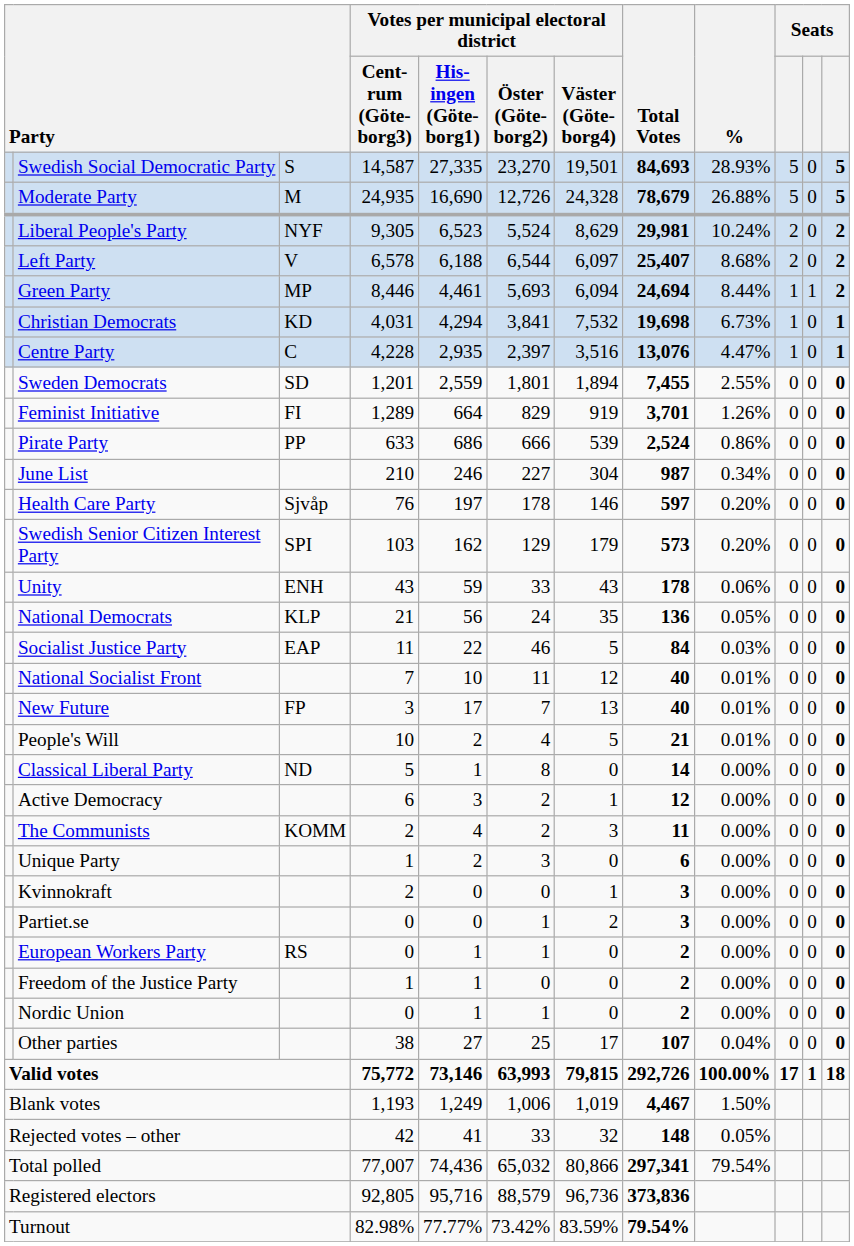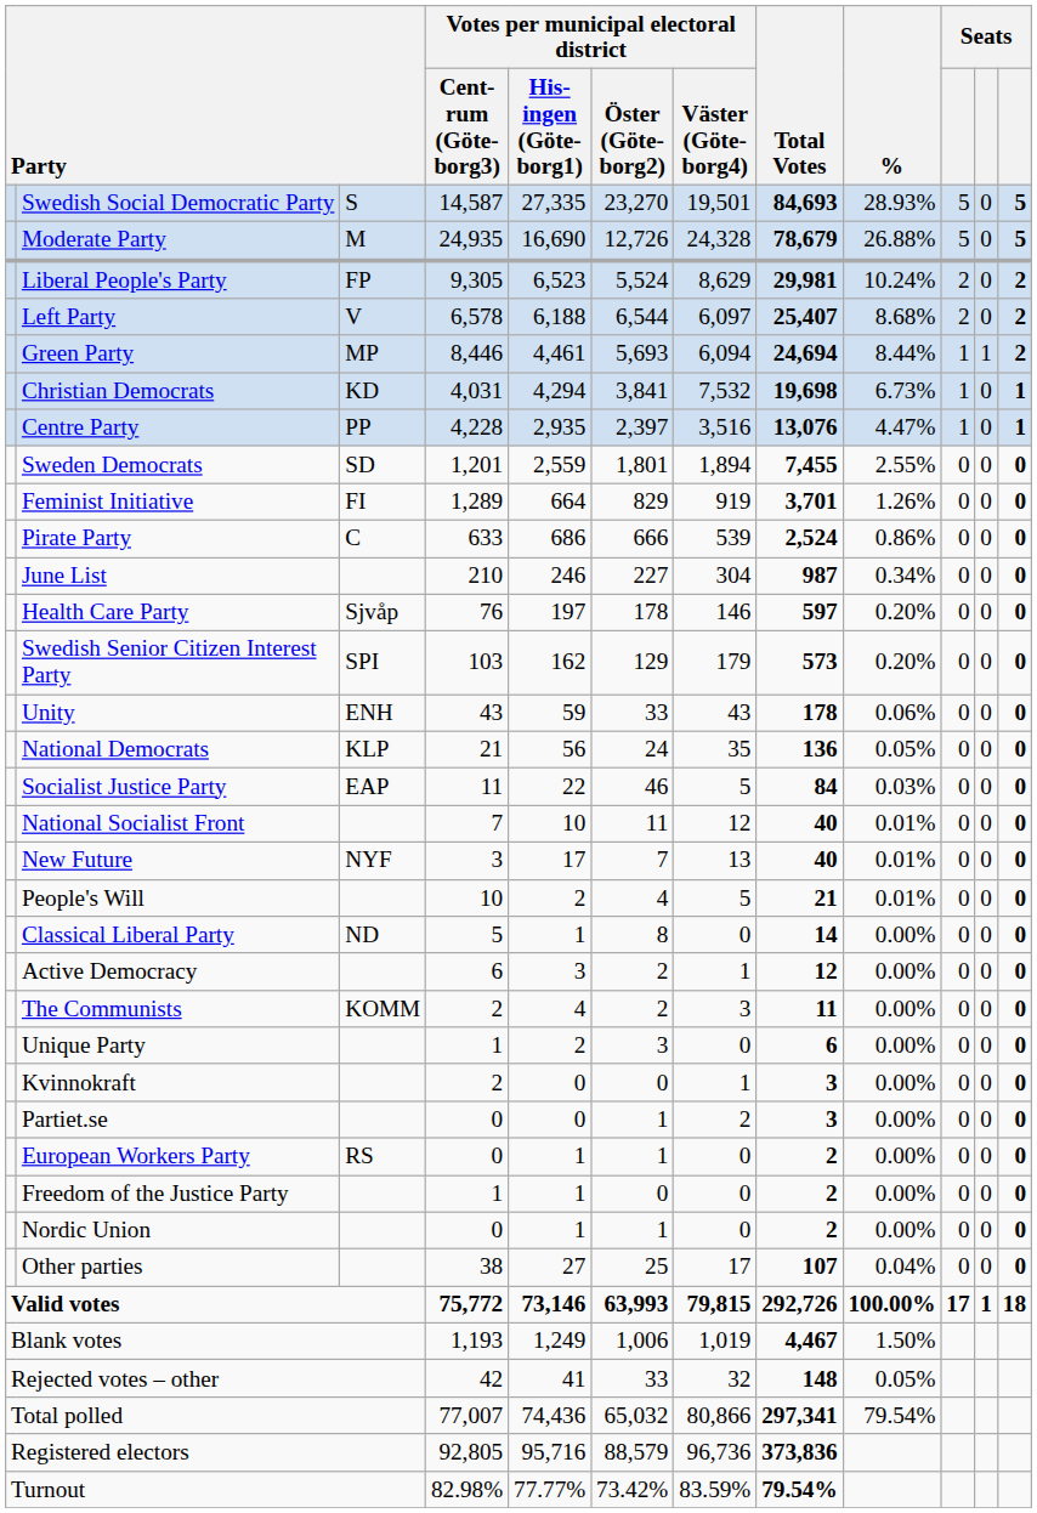 <table class="wikitable" border="1" style="text-align:right;">
 <tr>
 <th style="text-align:left;" valign=bottom rowspan=2 colspan=3>Party</th>
 <th colspan=4>Votes per municipal electoral district</th>
 <th align=center valign=bottom rowspan=2 width="50">Total Votes</th>
 <th align=center valign=bottom rowspan=2 width="50">%</th>
 <th colspan=3>Seats</th>
 </tr>
 <tr>
 <th align=center valign=bottom width="50">Cent- rum (Göte- borg3)</th>
 <th align=center valign=bottom width="50"><a href='#'>His- ingen</a> (Göte- borg1)</th>
 <th align=center valign=bottom width="50">Öster (Göte- borg2)</th>
 <th align=center valign=bottom width="50">Väster (Göte- borg4)</th>
 <th align=center valign=bottom width="20"><small></small></th>
 <th align=center valign=bottom width="20"><small><a href='#'></a></small></th>
 <th align=center valign=bottom width="20"><small></small></th>
 </tr>
 <tr style="background:#CEE0F2;">
 <td></td>
 <td align=left style="white-space: nowrap;"><a href='#'>Swedish Social Democratic Party</a></td>
 <td align=left>S</td>
 <td>14,587</td>
 <td>27,335</td>
 <td>23,270</td>
 <td>19,501</td>
 <td><strong>84,693</strong></td>
 <td>28.93%</td>
 <td>5</td>
 <td>0</td>
 <td><strong>5</strong></td>
 </tr>
 <tr style="background:#CEE0F2;">
 <td></td>
 <td align=left><a href='#'>Moderate Party</a></td>
 <td align=left>M</td>
 <td>24,935</td>
 <td>16,690</td>
 <td>12,726</td>
 <td>24,328</td>
 <td><strong>78,679</strong></td>
 <td>26.88%</td>
 <td>5</td>
 <td>0</td>
 <td><strong>5</strong></td>
 </tr>
 <tr style="background:#CEE0F2; border-top:3px solid darkgray;">
 <td></td>
 <td align=left><a href='#'>Liberal People's Party</a></td>
-<td align=left>NYF</td>
+<td align=left>FP</td>
 <td>9,305</td>
 <td>6,523</td>
 <td>5,524</td>
 <td>8,629</td>
 <td><strong>29,981</strong></td>
 <td>10.24%</td>
 <td>2</td>
 <td>0</td>
 <td><strong>2</strong></td>
 </tr>
 <tr style="background:#CEE0F2;">
 <td></td>
 <td align=left><a href='#'>Left Party</a></td>
 <td align=left>V</td>
 <td>6,578</td>
 <td>6,188</td>
 <td>6,544</td>
 <td>6,097</td>
 <td><strong>25,407</strong></td>
 <td>8.68%</td>
 <td>2</td>
 <td>0</td>
 <td><strong>2</strong></td>
 </tr>
 <tr style="background:#CEE0F2;">
 <td></td>
 <td align=left><a href='#'>Green Party</a></td>
 <td align=left>MP</td>
 <td>8,446</td>
 <td>4,461</td>
 <td>5,693</td>
 <td>6,094</td>
 <td><strong>24,694</strong></td>
 <td>8.44%</td>
 <td>1</td>
 <td>1</td>
 <td><strong>2</strong></td>
 </tr>
 <tr style="background:#CEE0F2;">
 <td></td>
 <td align=left><a href='#'>Christian Democrats</a></td>
 <td align=left>KD</td>
 <td>4,031</td>
 <td>4,294</td>
 <td>3,841</td>
 <td>7,532</td>
 <td><strong>19,698</strong></td>
 <td>6.73%</td>
 <td>1</td>
 <td>0</td>
 <td><strong>1</strong></td>
 </tr>
 <tr style="background:#CEE0F2;">
 <td></td>
 <td align=left><a href='#'>Centre Party</a></td>
-<td align=left>C</td>
+<td align=left>PP</td>
 <td>4,228</td>
 <td>2,935</td>
 <td>2,397</td>
 <td>3,516</td>
 <td><strong>13,076</strong></td>
 <td>4.47%</td>
 <td>1</td>
 <td>0</td>
 <td><strong>1</strong></td>
 </tr>
 <tr>
 <td></td>
 <td align=left><a href='#'>Sweden Democrats</a></td>
 <td align=left>SD</td>
 <td>1,201</td>
 <td>2,559</td>
 <td>1,801</td>
 <td>1,894</td>
 <td><strong>7,455</strong></td>
 <td>2.55%</td>
 <td>0</td>
 <td>0</td>
 <td><strong>0</strong></td>
 </tr>
 <tr>
 <td></td>
 <td align=left><a href='#'>Feminist Initiative</a></td>
 <td align=left>FI</td>
 <td>1,289</td>
 <td>664</td>
 <td>829</td>
 <td>919</td>
 <td><strong>3,701</strong></td>
 <td>1.26%</td>
 <td>0</td>
 <td>0</td>
 <td><strong>0</strong></td>
 </tr>
 <tr>
 <td></td>
 <td align=left><a href='#'>Pirate Party</a></td>
-<td align=left>PP</td>
+<td align=left>C</td>
 <td>633</td>
 <td>686</td>
 <td>666</td>
 <td>539</td>
 <td><strong>2,524</strong></td>
 <td>0.86%</td>
 <td>0</td>
 <td>0</td>
 <td><strong>0</strong></td>
 </tr>
 <tr>
 <td></td>
 <td align=left><a href='#'>June List</a></td>
 <td></td>
 <td>210</td>
 <td>246</td>
 <td>227</td>
 <td>304</td>
 <td><strong>987</strong></td>
 <td>0.34%</td>
 <td>0</td>
 <td>0</td>
 <td><strong>0</strong></td>
 </tr>
 <tr>
 <td></td>
 <td align=left><a href='#'>Health Care Party</a></td>
 <td align=left>Sjvåp</td>
 <td>76</td>
 <td>197</td>
 <td>178</td>
 <td>146</td>
 <td><strong>597</strong></td>
 <td>0.20%</td>
 <td>0</td>
 <td>0</td>
 <td><strong>0</strong></td>
 </tr>
 <tr>
 <td></td>
 <td align=left><a href='#'>Swedish Senior Citizen Interest Party</a></td>
 <td align=left>SPI</td>
 <td>103</td>
 <td>162</td>
 <td>129</td>
 <td>179</td>
 <td><strong>573</strong></td>
 <td>0.20%</td>
 <td>0</td>
 <td>0</td>
 <td><strong>0</strong></td>
 </tr>
 <tr>
 <td></td>
 <td align=left><a href='#'>Unity</a></td>
 <td align=left>ENH</td>
 <td>43</td>
 <td>59</td>
 <td>33</td>
 <td>43</td>
 <td><strong>178</strong></td>
 <td>0.06%</td>
 <td>0</td>
 <td>0</td>
 <td><strong>0</strong></td>
 </tr>
 <tr>
 <td></td>
 <td align=left><a href='#'>National Democrats</a></td>
 <td align=left>KLP</td>
 <td>21</td>
 <td>56</td>
 <td>24</td>
 <td>35</td>
 <td><strong>136</strong></td>
 <td>0.05%</td>
 <td>0</td>
 <td>0</td>
 <td><strong>0</strong></td>
 </tr>
 <tr>
 <td></td>
 <td align=left><a href='#'>Socialist Justice Party</a></td>
 <td align=left>EAP</td>
 <td>11</td>
 <td>22</td>
 <td>46</td>
 <td>5</td>
 <td><strong>84</strong></td>
 <td>0.03%</td>
 <td>0</td>
 <td>0</td>
 <td><strong>0</strong></td>
 </tr>
 <tr>
 <td></td>
 <td align=left><a href='#'>National Socialist Front</a></td>
 <td></td>
 <td>7</td>
 <td>10</td>
 <td>11</td>
 <td>12</td>
 <td><strong>40</strong></td>
 <td>0.01%</td>
 <td>0</td>
 <td>0</td>
 <td><strong>0</strong></td>
 </tr>
 <tr>
 <td></td>
 <td align=left><a href='#'>New Future</a></td>
-<td align=left>FP</td>
+<td align=left>NYF</td>
 <td>3</td>
 <td>17</td>
 <td>7</td>
 <td>13</td>
 <td><strong>40</strong></td>
 <td>0.01%</td>
 <td>0</td>
 <td>0</td>
 <td><strong>0</strong></td>
 </tr>
 <tr>
 <td></td>
 <td align=left>People's Will</td>
 <td></td>
 <td>10</td>
 <td>2</td>
 <td>4</td>
 <td>5</td>
 <td><strong>21</strong></td>
 <td>0.01%</td>
 <td>0</td>
 <td>0</td>
 <td><strong>0</strong></td>
 </tr>
 <tr>
 <td></td>
 <td align=left><a href='#'>Classical Liberal Party</a></td>
 <td align=left>ND</td>
 <td>5</td>
 <td>1</td>
 <td>8</td>
 <td>0</td>
 <td><strong>14</strong></td>
 <td>0.00%</td>
 <td>0</td>
 <td>0</td>
 <td><strong>0</strong></td>
 </tr>
 <tr>
 <td></td>
 <td align=left>Active Democracy</td>
 <td></td>
 <td>6</td>
 <td>3</td>
 <td>2</td>
 <td>1</td>
 <td><strong>12</strong></td>
 <td>0.00%</td>
 <td>0</td>
 <td>0</td>
 <td><strong>0</strong></td>
 </tr>
 <tr>
 <td></td>
 <td align=left><a href='#'>The Communists</a></td>
 <td align=left>KOMM</td>
 <td>2</td>
 <td>4</td>
 <td>2</td>
 <td>3</td>
 <td><strong>11</strong></td>
 <td>0.00%</td>
 <td>0</td>
 <td>0</td>
 <td><strong>0</strong></td>
 </tr>
 <tr>
 <td></td>
 <td align=left>Unique Party</td>
 <td></td>
 <td>1</td>
 <td>2</td>
 <td>3</td>
 <td>0</td>
 <td><strong>6</strong></td>
 <td>0.00%</td>
 <td>0</td>
 <td>0</td>
 <td><strong>0</strong></td>
 </tr>
 <tr>
 <td></td>
 <td align=left>Kvinnokraft</td>
 <td></td>
 <td>2</td>
 <td>0</td>
 <td>0</td>
 <td>1</td>
 <td><strong>3</strong></td>
 <td>0.00%</td>
 <td>0</td>
 <td>0</td>
 <td><strong>0</strong></td>
 </tr>
 <tr>
 <td></td>
 <td align=left>Partiet.se</td>
 <td></td>
 <td>0</td>
 <td>0</td>
 <td>1</td>
 <td>2</td>
 <td><strong>3</strong></td>
 <td>0.00%</td>
 <td>0</td>
 <td>0</td>
 <td><strong>0</strong></td>
 </tr>
 <tr>
 <td></td>
 <td align=left><a href='#'>European Workers Party</a></td>
 <td align=left>RS</td>
 <td>0</td>
 <td>1</td>
 <td>1</td>
 <td>0</td>
 <td><strong>2</strong></td>
 <td>0.00%</td>
 <td>0</td>
 <td>0</td>
 <td><strong>0</strong></td>
 </tr>
 <tr>
 <td></td>
 <td align=left>Freedom of the Justice Party</td>
 <td></td>
 <td>1</td>
 <td>1</td>
 <td>0</td>
 <td>0</td>
 <td><strong>2</strong></td>
 <td>0.00%</td>
 <td>0</td>
 <td>0</td>
 <td><strong>0</strong></td>
 </tr>
 <tr>
 <td></td>
 <td align=left>Nordic Union</td>
 <td></td>
 <td>0</td>
 <td>1</td>
 <td>1</td>
 <td>0</td>
 <td><strong>2</strong></td>
 <td>0.00%</td>
 <td>0</td>
 <td>0</td>
 <td><strong>0</strong></td>
 </tr>
 <tr>
 <td></td>
 <td align=left>Other parties</td>
 <td></td>
 <td>38</td>
 <td>27</td>
 <td>25</td>
 <td>17</td>
 <td><strong>107</strong></td>
 <td>0.04%</td>
 <td>0</td>
 <td>0</td>
 <td><strong>0</strong></td>
 </tr>
 <tr style="font-weight:bold">
 <td align=left colspan=3>Valid votes</td>
 <td>75,772</td>
 <td>73,146</td>
 <td>63,993</td>
 <td>79,815</td>
 <td>292,726</td>
 <td>100.00%</td>
 <td>17</td>
 <td>1</td>
 <td>18</td>
 </tr>
 <tr>
 <td align=left colspan=3>Blank votes</td>
 <td>1,193</td>
 <td>1,249</td>
 <td>1,006</td>
 <td>1,019</td>
 <td><strong>4,467</strong></td>
 <td>1.50%</td>
 <td></td>
 <td></td>
 <td></td>
 </tr>
 <tr>
 <td align=left colspan=3>Rejected votes – other</td>
 <td>42</td>
 <td>41</td>
 <td>33</td>
 <td>32</td>
 <td><strong>148</strong></td>
 <td>0.05%</td>
 <td></td>
 <td></td>
 <td></td>
 </tr>
 <tr>
 <td align=left colspan=3>Total polled</td>
 <td>77,007</td>
 <td>74,436</td>
 <td>65,032</td>
 <td>80,866</td>
 <td><strong>297,341</strong></td>
 <td>79.54%</td>
 <td></td>
 <td></td>
 <td></td>
 </tr>
 <tr>
 <td align=left colspan=3>Registered electors</td>
 <td>92,805</td>
 <td>95,716</td>
 <td>88,579</td>
 <td>96,736</td>
 <td><strong>373,836</strong></td>
 <td></td>
 <td></td>
 <td></td>
 <td></td>
 </tr>
 <tr>
 <td align=left colspan=3>Turnout</td>
 <td>82.98%</td>
 <td>77.77%</td>
 <td>73.42%</td>
 <td>83.59%</td>
 <td><strong>79.54%</strong></td>
 <td></td>
 <td></td>
 <td></td>
 <td></td>
 </tr>
 </table>
